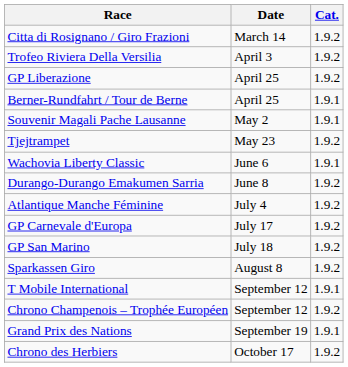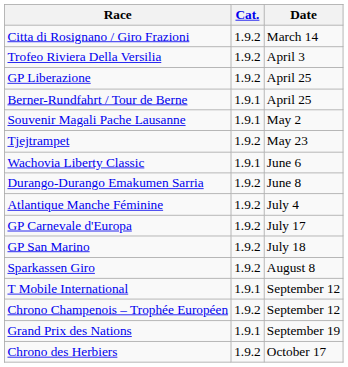 <table class="wikitable sortable">
 <tr>
 <th>Race</th>
+<th><a href='#'>Cat.</a></th>
 <th>Date</th>
-<th><a href='#'>Cat.</a></th>
 </tr>
 <tr>
 <td> <a href='#'>Citta di Rosignano / Giro Frazioni</a></td>
+<td>1.9.2</td>
 <td>March 14</td>
-<td>1.9.2</td>
 </tr>
 <tr>
 <td> <a href='#'>Trofeo Riviera Della Versilia</a></td>
+<td>1.9.2</td>
 <td>April 3</td>
-<td>1.9.2</td>
 </tr>
 <tr>
 <td> <a href='#'>GP Liberazione</a></td>
+<td>1.9.2</td>
 <td>April 25</td>
-<td>1.9.2</td>
 </tr>
 <tr>
 <td> <a href='#'>Berner-Rundfahrt / Tour de Berne</a></td>
+<td>1.9.1</td>
 <td>April 25</td>
-<td>1.9.1</td>
 </tr>
 <tr>
 <td> <a href='#'>Souvenir Magali Pache Lausanne</a></td>
+<td>1.9.1</td>
 <td>May 2</td>
-<td>1.9.1</td>
 </tr>
 <tr>
 <td> <a href='#'>Tjejtrampet</a></td>
+<td>1.9.2</td>
 <td>May 23</td>
-<td>1.9.2</td>
 </tr>
 <tr>
 <td> <a href='#'>Wachovia Liberty Classic</a></td>
+<td>1.9.1</td>
 <td>June 6</td>
-<td>1.9.1</td>
 </tr>
 <tr>
 <td> <a href='#'>Durango-Durango Emakumen Sarria</a></td>
+<td>1.9.2</td>
 <td>June 8</td>
-<td>1.9.2</td>
 </tr>
 <tr>
 <td> <a href='#'>Atlantique Manche Féminine</a></td>
+<td>1.9.2</td>
 <td>July 4</td>
-<td>1.9.2</td>
 </tr>
 <tr>
 <td> <a href='#'>GP Carnevale d'Europa</a></td>
+<td>1.9.2</td>
 <td>July 17</td>
-<td>1.9.2</td>
 </tr>
 <tr>
 <td> <a href='#'>GP San Marino</a></td>
+<td>1.9.2</td>
 <td>July 18</td>
-<td>1.9.2</td>
 </tr>
 <tr>
 <td> <a href='#'>Sparkassen Giro</a></td>
+<td>1.9.2</td>
 <td>August 8</td>
-<td>1.9.2</td>
 </tr>
 <tr>
 <td> <a href='#'>T Mobile International</a></td>
+<td>1.9.1</td>
 <td>September 12</td>
-<td>1.9.1</td>
 </tr>
 <tr>
 <td> <a href='#'>Chrono Champenois – Trophée Européen</a></td>
+<td>1.9.2</td>
 <td>September 12</td>
-<td>1.9.2</td>
 </tr>
 <tr>
 <td> <a href='#'>Grand Prix des Nations</a></td>
+<td>1.9.1</td>
 <td>September 19</td>
-<td>1.9.1</td>
 </tr>
 <tr>
 <td> <a href='#'>Chrono des Herbiers</a></td>
+<td>1.9.2</td>
 <td>October 17</td>
-<td>1.9.2</td>
 </tr>
 </table>
